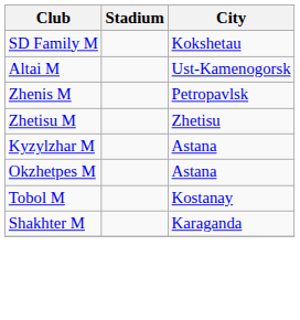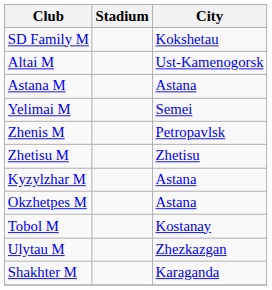 <table class="wikitable">
 <tr>
 <th>Club</th>
 <th>Stadium</th>
 <th>City</th>
 </tr>
 <tr>
 <td><a href='#'>SD Family М</a></td>
 <td></td>
 <td><a href='#'>Kokshetau</a></td>
 </tr>
 <tr>
 <td><a href='#'>Altai M</a></td>
 <td></td>
 <td><a href='#'>Ust-Kamenogorsk</a></td>
+</tr>
+<tr>
+<td><a href='#'>Astana M</a></td>
+<td></td>
+<td><a href='#'>Astana</a></td>
+</tr>
+<tr>
+<td><a href='#'>Yelimai M</a></td>
+<td></td>
+<td><a href='#'>Semei</a></td>
 </tr>
 <tr>
 <td><a href='#'>Zhenis M</a></td>
 <td></td>
 <td><a href='#'>Petropavlsk</a></td>
 </tr>
 <tr>
 <td><a href='#'>Zhetisu M</a></td>
 <td></td>
 <td><a href='#'>Zhetisu</a></td>
 </tr>
 <tr>
 <td><a href='#'>Kyzylzhar M</a></td>
 <td></td>
 <td><a href='#'>Astana</a></td>
 </tr>
 <tr>
 <td><a href='#'>Okzhetpes M</a></td>
 <td></td>
 <td><a href='#'>Astana</a></td>
 </tr>
 <tr>
 <td><a href='#'>Tobol M</a></td>
 <td></td>
 <td><a href='#'>Kostanay</a></td>
 </tr>
 <tr>
+<td><a href='#'>Ulytau M</a></td>
+<td></td>
+<td><a href='#'>Zhezkazgan</a></td>
+</tr>
+<tr>
 <td><a href='#'>Shakhter M</a></td>
 <td></td>
 <td><a href='#'>Karaganda</a></td>
 </tr>
 <tr>
 </tr>
 </table>
